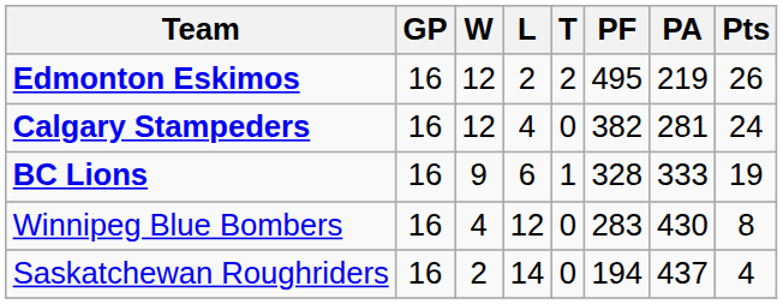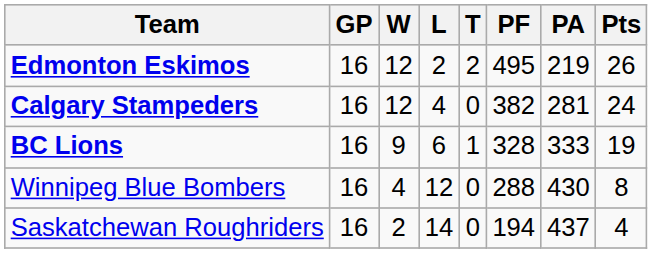 <table class="wikitable">
 <tr>
 <th>Team</th>
 <th>GP</th>
 <th>W</th>
 <th>L</th>
 <th>T</th>
 <th>PF</th>
 <th>PA</th>
 <th>Pts</th>
 </tr>
 <tr align="center">
 <td align="left"><strong><a href='#'>Edmonton Eskimos</a></strong></td>
 <td>16</td>
 <td>12</td>
 <td>2</td>
 <td>2</td>
 <td>495</td>
 <td>219</td>
 <td>26</td>
 </tr>
 <tr align="center">
 <td align="left"><strong><a href='#'>Calgary Stampeders</a></strong></td>
 <td>16</td>
 <td>12</td>
 <td>4</td>
 <td>0</td>
 <td>382</td>
 <td>281</td>
 <td>24</td>
 </tr>
 <tr align="center">
 <td align="left"><strong><a href='#'>BC Lions</a></strong></td>
 <td>16</td>
 <td>9</td>
 <td>6</td>
 <td>1</td>
 <td>328</td>
 <td>333</td>
 <td>19</td>
 </tr>
 <tr align="center">
 <td align="left"><a href='#'>Winnipeg Blue Bombers</a></td>
 <td>16</td>
 <td>4</td>
 <td>12</td>
 <td>0</td>
-<td>283</td>
+<td>288</td>
 <td>430</td>
 <td>8</td>
 </tr>
 <tr align="center">
 <td align="left"><a href='#'>Saskatchewan Roughriders</a></td>
 <td>16</td>
 <td>2</td>
 <td>14</td>
 <td>0</td>
 <td>194</td>
 <td>437</td>
 <td>4</td>
 </tr>
 </table>
